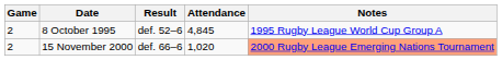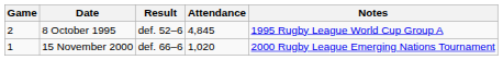 <table class="wikitable">
 <tr>
 <th>Game</th>
 <th>Date</th>
 <th>Result</th>
 <th>Attendance</th>
 <th>Notes</th>
 </tr>
 <tr>
 <td>2</td>
 <td>8 October 1995</td>
 <td> def.  52–6</td>
 <td>4,845</td>
 <td><a href='#'>1995 Rugby League World Cup Group A</a></td>
 </tr>
 <tr>
-<td>2</td>
+<td>1</td>
 <td>15 November 2000</td>
 <td> def.  66–6</td>
 <td>1,020</td>
-<td style="background: lightsalmon;"><a href='#'>2000 Rugby League Emerging Nations Tournament</a></td>
+<td><a href='#'>2000 Rugby League Emerging Nations Tournament</a></td>
 </tr>
 </table>
